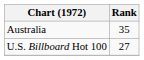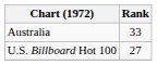 <table class="wikitable">
 <tr>
 <th>Chart (1972)</th>
 <th>Rank</th>
 </tr>
 <tr>
 <td>Australia</td>
-<td style="text-align:center;">35</td>
+<td style="text-align:center;">33</td>
 </tr>
 <tr>
 <td>U.S. <em>Billboard</em> Hot 100</td>
 <td style="text-align:center;">27</td>
 </tr>
 <tr>
 </tr>
 </table>
